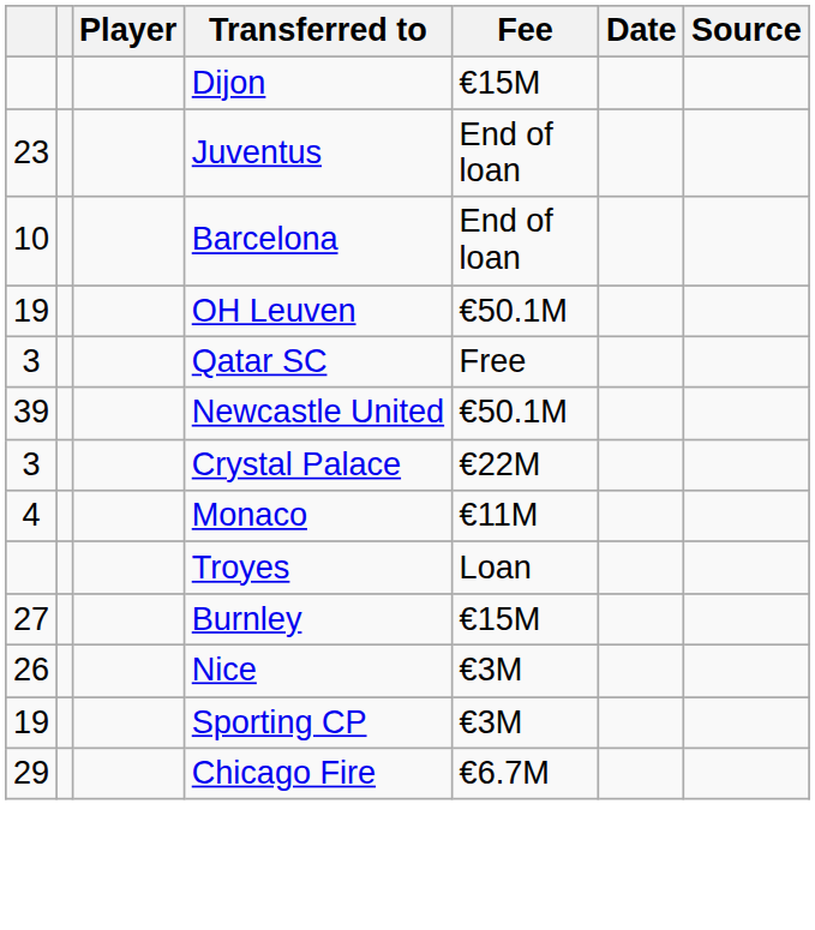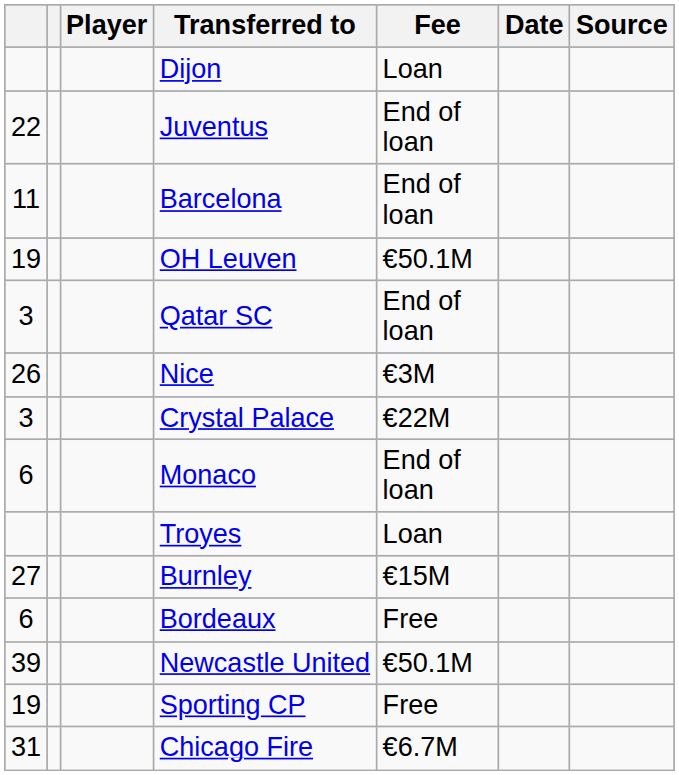 <table class="wikitable plainrowheaders sortable">
 <tr>
 <th></th>
 <th></th>
 <th scope=col>Player</th>
 <th>Transferred to</th>
 <th !scope=col; style="width: 65px;">Fee</th>
 <th scope=col>Date</th>
 <th scope=col>Source</th>
 </tr>
 <tr>
 <td align=center></td>
 <td align=center></td>
 <td></td>
 <td> <a href='#'>Dijon</a></td>
-<td>€15M</td>
+<td>Loan</td>
 <td></td>
 <td></td>
 </tr>
 <tr>
-<td align=center>23</td>
+<td align=center>22</td>
 <td align=center></td>
 <td></td>
 <td> <a href='#'>Juventus</a></td>
 <td>End of loan</td>
 <td></td>
 <td></td>
 </tr>
 <tr>
-<td align=center>10</td>
+<td align=center>11</td>
 <td align=center></td>
 <td></td>
 <td> <a href='#'>Barcelona</a></td>
 <td>End of loan</td>
 <td></td>
 <td></td>
 </tr>
 <tr>
 <td align=center>19</td>
 <td align=center></td>
 <td></td>
 <td> <a href='#'>OH Leuven</a></td>
 <td>€50.1M</td>
 <td></td>
 <td></td>
 </tr>
 <tr>
 <td align=center>3</td>
 <td align=center></td>
 <td></td>
 <td> <a href='#'>Qatar SC</a></td>
-<td>Free</td>
+<td>End of loan</td>
 <td></td>
 <td></td>
 </tr>
 <tr>
-<td align=center>39</td>
+<td align=center>26</td>
 <td align=center></td>
 <td></td>
-<td> <a href='#'>Newcastle United</a></td>
-<td>€50.1M</td>
+<td> <a href='#'>Nice</a></td>
+<td>€3M</td>
 <td></td>
 <td></td>
 </tr>
 <tr>
 <td align=center>3</td>
 <td align=center></td>
 <td></td>
 <td> <a href='#'>Crystal Palace</a></td>
 <td>€22M</td>
 <td></td>
 <td></td>
 </tr>
 <tr>
-<td align=center>4</td>
+<td align=center>6</td>
 <td align=center></td>
 <td></td>
 <td> <a href='#'>Monaco</a></td>
-<td>€11M</td>
+<td>End of loan</td>
 <td></td>
 <td></td>
 </tr>
 <tr>
 <td align=center></td>
 <td align=center></td>
 <td></td>
 <td> <a href='#'>Troyes</a></td>
 <td>Loan</td>
 <td></td>
 <td></td>
 </tr>
 <tr>
 <td align=center>27</td>
 <td align=center></td>
 <td></td>
 <td> <a href='#'>Burnley</a></td>
 <td>€15M</td>
 <td></td>
 <td></td>
 </tr>
 <tr>
-<td align=center>26</td>
+<td align=center>6</td>
 <td align=center></td>
 <td></td>
-<td> <a href='#'>Nice</a></td>
-<td>€3M</td>
+<td> <a href='#'>Bordeaux</a></td>
+<td>Free</td>
+<td></td>
+<td></td>
+</tr>
+<tr>
+<td align=center>39</td>
+<td align=center></td>
+<td></td>
+<td> <a href='#'>Newcastle United</a></td>
+<td>€50.1M</td>
 <td></td>
 <td></td>
 </tr>
 <tr>
 <td align=center>19</td>
 <td align=center></td>
 <td></td>
 <td> <a href='#'>Sporting CP</a></td>
-<td>€3M</td>
+<td>Free</td>
 <td></td>
 <td></td>
 </tr>
 <tr>
-<td align=center>29</td>
+<td align=center>31</td>
 <td align=center></td>
 <td></td>
 <td> <a href='#'>Chicago Fire</a></td>
 <td>€6.7M</td>
 <td></td>
 <td></td>
 </tr>
 </table>
